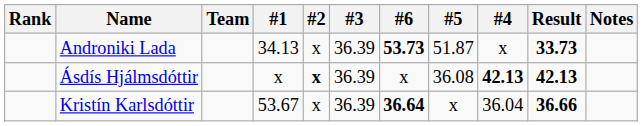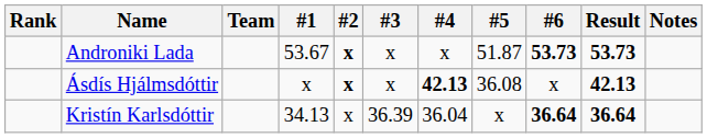 <table class="wikitable sortable" style="text-align:center">
 <tr>
 <th>Rank</th>
 <th>Name</th>
 <th>Team</th>
 <th>#1</th>
 <th>#2</th>
 <th>#3</th>
+<th>#4</th>
+<th>#5</th>
 <th>#6</th>
-<th>#5</th>
-<th>#4</th>
 <th>Result</th>
 <th>Notes</th>
 </tr>
 <tr>
 <td></td>
 <td align="left"><a href='#'>Androniki Lada</a></td>
 <td align=left></td>
-<td>34.13</td>
+<td>53.67</td>
+<td><strong>x</strong></td>
 <td>x</td>
-<td>36.39</td>
+<td>x</td>
+<td>51.87</td>
 <td><strong>53.73</strong></td>
-<td>51.87</td>
-<td>x</td>
-<td><strong>33.73</strong></td>
+<td><strong>53.73</strong></td>
 <td></td>
 </tr>
 <tr>
 <td></td>
 <td align="left"><a href='#'>Ásdís Hjálmsdóttir</a></td>
 <td align=left></td>
 <td>x</td>
 <td><strong>x</strong></td>
-<td>36.39</td>
 <td>x</td>
+<td><strong>42.13</strong></td>
 <td>36.08</td>
-<td><strong>42.13</strong></td>
+<td>x</td>
 <td><strong>42.13</strong></td>
 <td></td>
 </tr>
 <tr>
 <td></td>
 <td align="left"><a href='#'>Kristín Karlsdóttir</a></td>
 <td align=left></td>
-<td>53.67</td>
+<td>34.13</td>
 <td>x</td>
 <td>36.39</td>
+<td>36.04</td>
+<td>x</td>
 <td><strong>36.64</strong></td>
-<td>x</td>
-<td>36.04</td>
-<td><strong>36.66</strong></td>
+<td><strong>36.64</strong></td>
 <td></td>
 </tr>
 </table>
